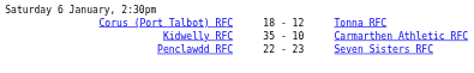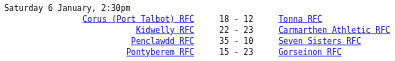 <table style="width:70%;" cellspacing="1">
 <tr>
 <th width=35%></th>
 <th width=15%></th>
 <th></th>
 </tr>
 <tr>
 <td>Saturday 6 January, 2:30pm</td>
 </tr>
 <tr>
 <td align=right><a href='#'>Corus (Port Talbot) RFC</a></td>
 <td align=center>18 - 12</td>
 <td><a href='#'>Tonna RFC</a></td>
 </tr>
 <tr>
 <td align=right><a href='#'>Kidwelly RFC</a></td>
-<td align=center>35 - 10</td>
+<td align=center>22 - 23</td>
 <td><a href='#'>Carmarthen Athletic RFC</a></td>
 </tr>
 <tr>
 <td align=right><a href='#'>Penclawdd RFC</a></td>
-<td align=center>22 - 23</td>
+<td align=center>35 - 10</td>
 <td><a href='#'>Seven Sisters RFC</a></td>
 </tr>
+<tr>
+<td align=right><a href='#'>Pontyberem RFC</a></td>
+<td align=center>15 - 23</td>
+<td><a href='#'>Gorseinon RFC</a></td>
+</tr>
 </table>
